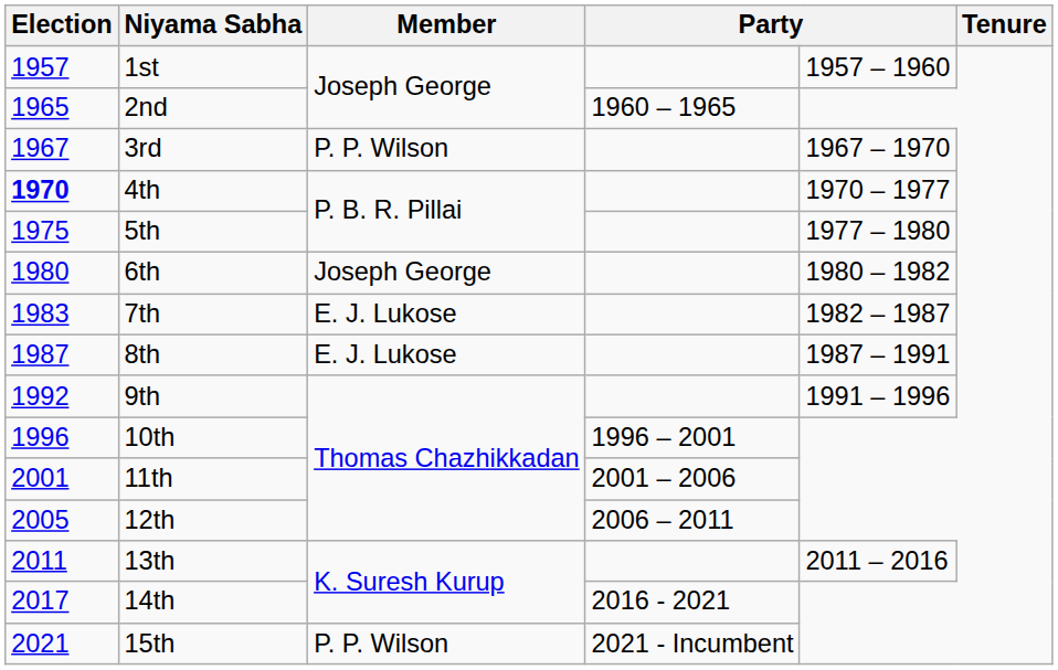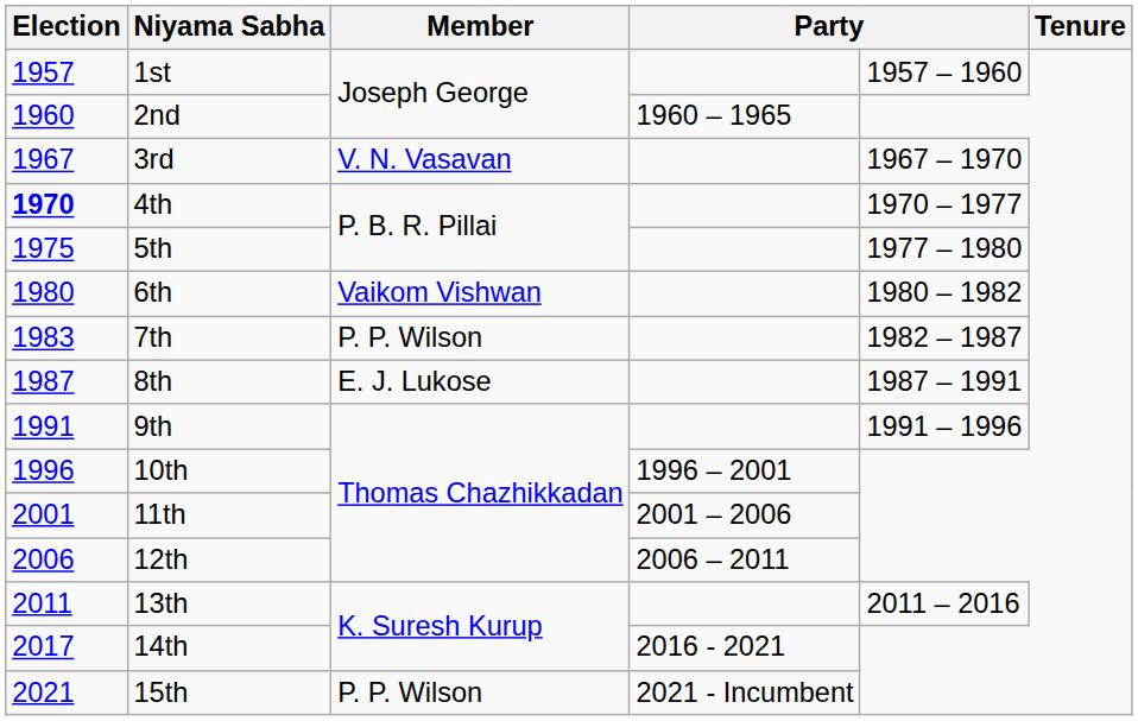 <table class="wikitable sortable">
 <tr>
 <th>Election</th>
 <th>Niyama Sabha</th>
 <th>Member</th>
 <th colspan="2">Party</th>
 <th>Tenure</th>
 </tr>
 <tr>
 <td><a href='#'>1957</a></td>
 <td>1st</td>
 <td rowspan="2">Joseph George</td>
 <td></td>
 <td>1957 – 1960</td>
 </tr>
 <tr>
-<td><a href='#'>1965</a></td>
+<td><a href='#'>1960</a></td>
 <td>2nd</td>
 <td>1960 – 1965</td>
 </tr>
 <tr>
 <td><a href='#'>1967</a></td>
 <td>3rd</td>
-<td>P. P. Wilson</td>
+<td><a href='#'>V. N. Vasavan</a></td>
 <td></td>
 <td>1967 – 1970</td>
 </tr>
 <tr>
 <td><strong><a href='#'>1970</a></strong></td>
 <td>4th</td>
 <td rowspan="2">P. B. R. Pillai</td>
 <td></td>
 <td>1970 – 1977</td>
 </tr>
 <tr>
 <td><a href='#'>1975</a></td>
 <td>5th</td>
 <td></td>
 <td>1977 – 1980</td>
 </tr>
 <tr>
 <td><a href='#'>1980</a></td>
 <td>6th</td>
-<td>Joseph George</td>
+<td><a href='#'>Vaikom Vishwan</a></td>
 <td></td>
 <td>1980 – 1982</td>
 </tr>
 <tr>
 <td><a href='#'>1983</a></td>
 <td>7th</td>
-<td>E. J. Lukose</td>
+<td>P. P. Wilson</td>
 <td></td>
 <td>1982 – 1987</td>
 </tr>
 <tr>
 <td><a href='#'>1987</a></td>
 <td>8th</td>
 <td>E. J. Lukose</td>
 <td></td>
 <td>1987 – 1991</td>
 </tr>
 <tr>
-<td><a href='#'>1992</a></td>
+<td><a href='#'>1991</a></td>
 <td>9th</td>
 <td rowspan="4"><a href='#'>Thomas Chazhikkadan</a></td>
 <td></td>
 <td>1991 – 1996</td>
 </tr>
 <tr>
 <td><a href='#'>1996</a></td>
 <td>10th</td>
 <td>1996 – 2001</td>
 </tr>
 <tr>
 <td><a href='#'>2001</a></td>
 <td>11th</td>
 <td>2001 – 2006</td>
 </tr>
 <tr>
-<td><a href='#'>2005</a></td>
+<td><a href='#'>2006</a></td>
 <td>12th</td>
 <td>2006 – 2011</td>
 </tr>
 <tr>
 <td><a href='#'>2011</a></td>
 <td>13th</td>
 <td rowspan="2"><a href='#'>K. Suresh Kurup</a></td>
 <td></td>
 <td>2011 – 2016</td>
 </tr>
 <tr>
 <td><a href='#'>2017</a></td>
 <td>14th</td>
 <td>2016 - 2021</td>
 </tr>
 <tr>
 <td><a href='#'>2021</a></td>
 <td>15th</td>
 <td>P. P. Wilson</td>
 <td>2021 - Incumbent</td>
 </tr>
 </table>
